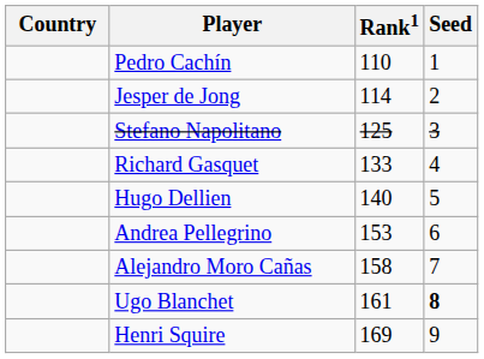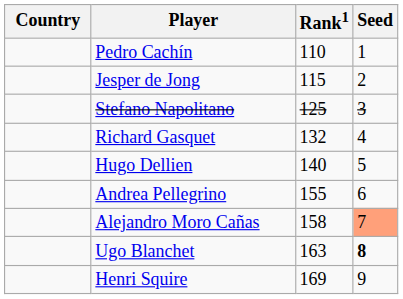 <table class="sortable wikitable">
 <tr>
 <th width="70">Country</th>
 <th width="175">Player</th>
 <th>Rank<sup>1</sup></th>
 <th>Seed</th>
 </tr>
 <tr>
 <td></td>
 <td><a href='#'>Pedro Cachín</a></td>
 <td>110</td>
 <td>1</td>
 </tr>
 <tr>
 <td></td>
 <td><a href='#'>Jesper de Jong</a></td>
-<td>114</td>
+<td>115</td>
 <td>2</td>
 </tr>
 <tr>
 <td><s></s></td>
 <td><s><a href='#'>Stefano Napolitano</a></s></td>
 <td><s>125</s></td>
 <td><s>3</s></td>
 </tr>
 <tr>
 <td></td>
 <td><a href='#'>Richard Gasquet</a></td>
-<td>133</td>
+<td>132</td>
 <td>4</td>
 </tr>
 <tr>
 <td></td>
 <td><a href='#'>Hugo Dellien</a></td>
 <td>140</td>
 <td>5</td>
 </tr>
 <tr>
 <td></td>
 <td><a href='#'>Andrea Pellegrino</a></td>
-<td>153</td>
+<td>155</td>
 <td>6</td>
 </tr>
 <tr>
 <td></td>
 <td><a href='#'>Alejandro Moro Cañas</a></td>
 <td>158</td>
-<td>7</td>
+<td style="background: lightsalmon;">7</td>
 </tr>
 <tr>
 <td></td>
 <td><a href='#'>Ugo Blanchet</a></td>
-<td>161</td>
+<td>163</td>
 <td><strong>8</strong></td>
 </tr>
 <tr>
 <td></td>
 <td><a href='#'>Henri Squire</a></td>
 <td>169</td>
 <td>9</td>
 </tr>
 </table>
